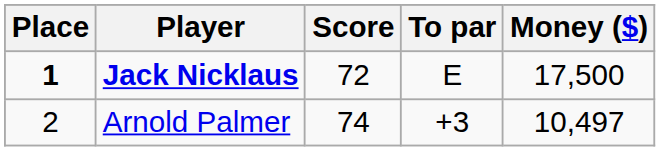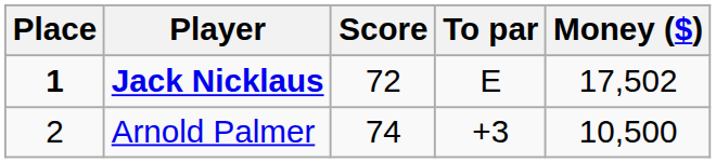 <table class="wikitable">
 <tr>
 <th>Place</th>
 <th>Player</th>
 <th>Score</th>
 <th>To par</th>
 <th>Money (<a href='#'>$</a>)</th>
 </tr>
 <tr>
 <td align=center><strong>1</strong></td>
 <td> <strong><a href='#'>Jack Nicklaus</a></strong></td>
 <td align=center>72</td>
 <td align=center>E</td>
-<td align=center>17,500</td>
+<td align=center>17,502</td>
 </tr>
 <tr>
 <td align=center>2</td>
 <td> <a href='#'>Arnold Palmer</a></td>
 <td align=center>74</td>
 <td align=center>+3</td>
-<td align=center>10,497</td>
+<td align=center>10,500</td>
 </tr>
 </table>
